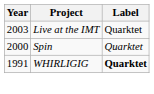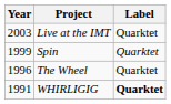 <table class="wikitable">
 <tr>
 <th>Year</th>
 <th>Project</th>
 <th>Label</th>
 </tr>
 <tr>
 <td>2003</td>
 <td><em>Live at the IMT</em></td>
 <td>Quarktet</td>
 </tr>
 <tr>
-<td>2000</td>
+<td>1999</td>
 <td><em>Spin</em></td>
 <td><em>Quarktet</em></td>
+</tr>
+<tr>
+<td>1996</td>
+<td><em>The Wheel</em></td>
+<td>Quarktet</td>
 </tr>
 <tr>
 <td>1991</td>
 <td><em>WHIRLIGIG</em></td>
 <td><strong>Quarktet</strong></td>
 </tr>
 </table>
